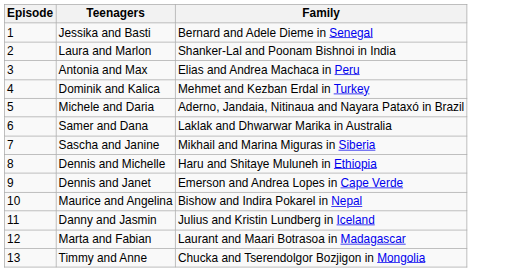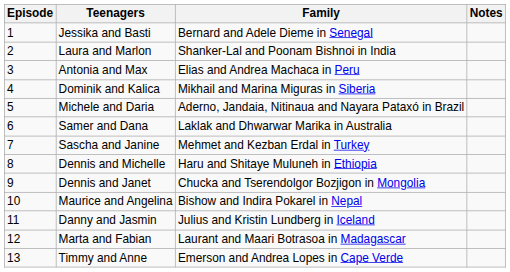 <table class="wikitable">
 <tr>
 <th>Episode</th>
 <th>Teenagers</th>
 <th>Family</th>
+<th>Notes</th>
 </tr>
 <tr>
 <td>1</td>
 <td>Jessika and Basti</td>
 <td>Bernard and Adele Dieme in <a href='#'>Senegal</a></td>
+<td></td>
 </tr>
 <tr>
 <td>2</td>
 <td>Laura and Marlon</td>
 <td>Shanker-Lal and Poonam Bishnoi in India</td>
+<td></td>
 </tr>
 <tr>
 <td>3</td>
 <td>Antonia and Max</td>
 <td>Elias and Andrea Machaca in <a href='#'>Peru</a></td>
+<td></td>
 </tr>
 <tr>
 <td>4</td>
 <td>Dominik and Kalica</td>
-<td>Mehmet and Kezban Erdal in <a href='#'>Turkey</a></td>
+<td>Mikhail and Marina Miguras in <a href='#'>Siberia</a></td>
+<td></td>
 </tr>
 <tr>
 <td>5</td>
 <td>Michele and Daria</td>
 <td>Aderno, Jandaia, Nitinaua and Nayara Pataxó in Brazil</td>
+<td></td>
 </tr>
 <tr>
 <td>6</td>
 <td>Samer and Dana</td>
 <td>Laklak and Dhwarwar Marika in Australia</td>
+<td></td>
 </tr>
 <tr>
 <td>7</td>
 <td>Sascha and Janine</td>
-<td>Mikhail and Marina Miguras in <a href='#'>Siberia</a></td>
+<td>Mehmet and Kezban Erdal in <a href='#'>Turkey</a></td>
+<td></td>
 </tr>
 <tr>
 <td>8</td>
 <td>Dennis and Michelle</td>
 <td>Haru and Shitaye Muluneh in <a href='#'>Ethiopia</a></td>
+<td></td>
 </tr>
 <tr>
 <td>9</td>
 <td>Dennis and Janet</td>
-<td>Emerson and Andrea Lopes in <a href='#'>Cape Verde</a></td>
+<td>Chucka and Tserendolgor Bozjigon in <a href='#'>Mongolia</a></td>
+<td></td>
 </tr>
 <tr>
 <td>10</td>
 <td>Maurice and Angelina</td>
 <td>Bishow and Indira Pokarel in <a href='#'>Nepal</a></td>
+<td></td>
 </tr>
 <tr>
 <td>11</td>
 <td>Danny and Jasmin</td>
 <td>Julius and Kristin Lundberg in <a href='#'>Iceland</a></td>
+<td></td>
 </tr>
 <tr>
 <td>12</td>
 <td>Marta and Fabian</td>
 <td>Laurant and Maari Botrasoa in <a href='#'>Madagascar</a></td>
+<td></td>
 </tr>
 <tr>
 <td>13</td>
 <td>Timmy and Anne</td>
-<td>Chucka and Tserendolgor Bozjigon in <a href='#'>Mongolia</a></td>
+<td>Emerson and Andrea Lopes in <a href='#'>Cape Verde</a></td>
+<td></td>
 </tr>
 </table>
